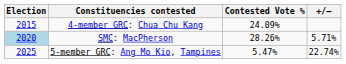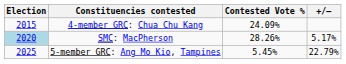 <table class="wikitable" style="text-align: center">
 <tr>
 <th>Election</th>
 <th>Constituencies contested</th>
 <th>Contested Vote %</th>
 <th>+/–</th>
 </tr>
 <tr>
 <td><a href='#'>2015</a></td>
 <td><u><a href='#'>4-member GRC</a></u>: <a href='#'>Chua Chu Kang</a></td>
 <td>24.09%</td>
 <td></td>
 </tr>
 <tr>
 <td style="background: lightblue;"><a href='#'>2020</a></td>
 <td><u><a href='#'>SMC</a></u>: <a href='#'>MacPherson</a></td>
 <td>28.26%</td>
-<td> 5.71%</td>
+<td> 5.17%</td>
 </tr>
 <tr>
 <td><a href='#'>2025</a></td>
 <td><u>5-member GRC</u>: <a href='#'>Ang Mo Kio</a>, <a href='#'>Tampines</a></td>
-<td>5.47%</td>
-<td> 22.74%</td>
+<td>5.45%</td>
+<td> 22.79%</td>
 </tr>
 </table>
